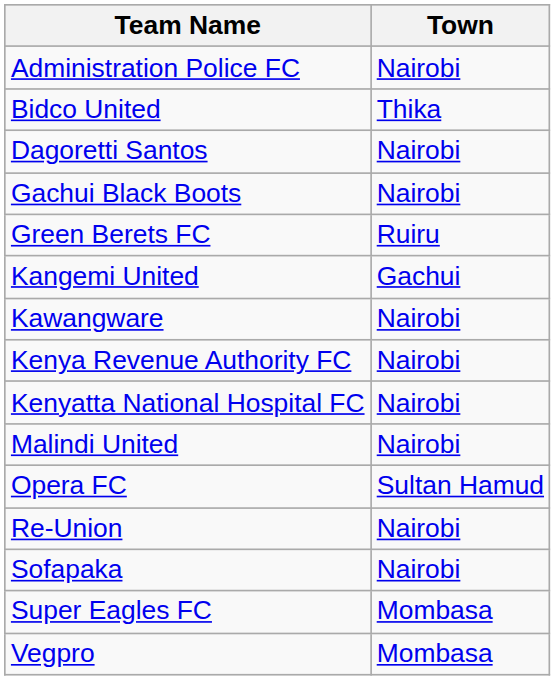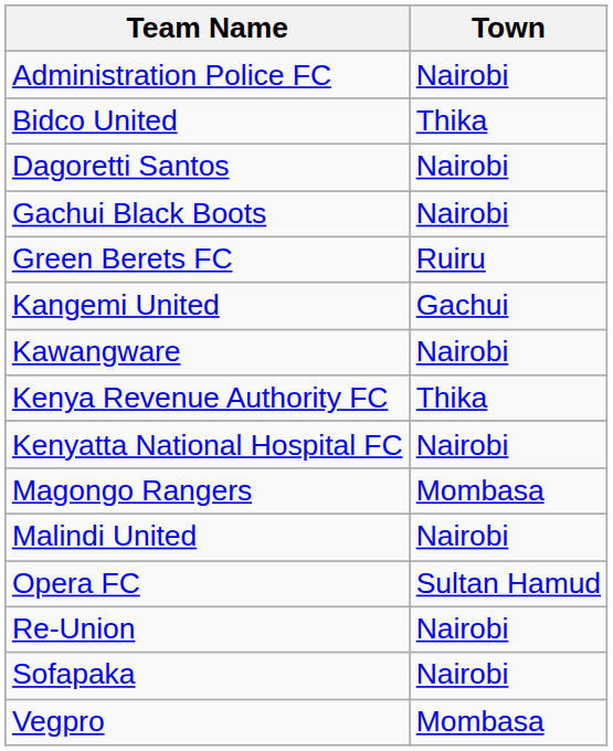 <table class="wikitable">
 <tr>
 <th>Team Name</th>
 <th>Town</th>
 </tr>
 <tr>
 <td><a href='#'>Administration Police FC</a></td>
 <td><a href='#'>Nairobi</a></td>
 </tr>
 <tr>
 <td><a href='#'>Bidco United</a></td>
 <td><a href='#'>Thika</a></td>
 </tr>
 <tr>
 <td><a href='#'>Dagoretti Santos</a></td>
 <td><a href='#'>Nairobi</a></td>
 </tr>
 <tr>
 <td><a href='#'>Gachui Black Boots</a></td>
 <td><a href='#'>Nairobi</a></td>
 </tr>
 <tr>
 <td><a href='#'>Green Berets FC</a></td>
 <td><a href='#'>Ruiru</a></td>
 </tr>
 <tr>
 <td><a href='#'>Kangemi United</a></td>
 <td><a href='#'>Gachui</a></td>
 </tr>
 <tr>
 <td><a href='#'>Kawangware</a></td>
 <td><a href='#'>Nairobi</a></td>
 </tr>
 <tr>
 <td><a href='#'>Kenya Revenue Authority FC</a></td>
-<td><a href='#'>Nairobi</a></td>
+<td><a href='#'>Thika</a></td>
 </tr>
 <tr>
 <td><a href='#'>Kenyatta National Hospital FC</a></td>
 <td><a href='#'>Nairobi</a></td>
+</tr>
+<tr>
+<td><a href='#'>Magongo Rangers</a></td>
+<td><a href='#'>Mombasa</a></td>
 </tr>
 <tr>
 <td><a href='#'>Malindi United</a></td>
 <td><a href='#'>Nairobi</a></td>
 </tr>
 <tr>
 <td><a href='#'>Opera FC</a></td>
 <td><a href='#'>Sultan Hamud</a></td>
 </tr>
 <tr>
 <td><a href='#'>Re-Union</a></td>
 <td><a href='#'>Nairobi</a></td>
 </tr>
 <tr>
 <td><a href='#'>Sofapaka</a></td>
 <td><a href='#'>Nairobi</a></td>
 </tr>
 <tr>
-<td><a href='#'>Super Eagles FC</a></td>
-<td><a href='#'>Mombasa</a></td>
-</tr>
-<tr>
 <td><a href='#'>Vegpro</a></td>
 <td><a href='#'>Mombasa</a></td>
 </tr>
 </table>
